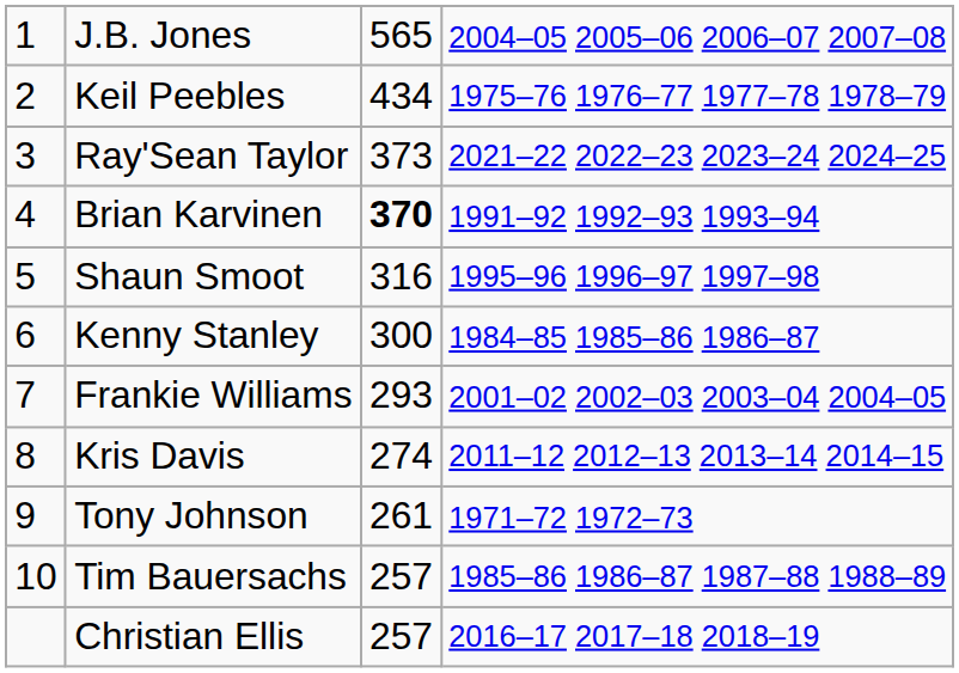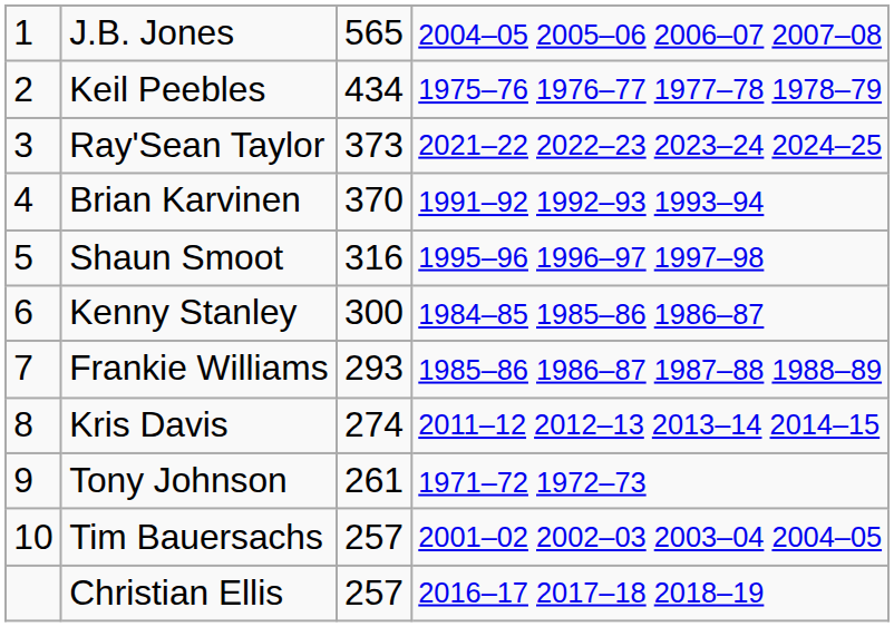 <table class="wikitable">
 <tr>
 </tr>
 <tr>
 <td>1</td>
 <td>J.B. Jones</td>
 <td>565</td>
 <td style="font-size:80%;"><a href='#'>2004–05</a> <a href='#'>2005–06</a> <a href='#'>2006–07</a> <a href='#'>2007–08</a></td>
 </tr>
 <tr>
 <td>2</td>
 <td>Keil Peebles</td>
 <td>434</td>
 <td style="font-size:80%;"><a href='#'>1975–76</a> <a href='#'>1976–77</a> <a href='#'>1977–78</a> <a href='#'>1978–79</a></td>
 </tr>
 <tr>
 <td>3</td>
 <td>Ray'Sean Taylor</td>
 <td>373</td>
 <td style="font-size:80%;"><a href='#'>2021–22</a> <a href='#'>2022–23</a> <a href='#'>2023–24</a> <a href='#'>2024–25</a></td>
 </tr>
 <tr>
 <td>4</td>
 <td>Brian Karvinen</td>
-<td><strong>370</strong></td>
+<td>370</td>
 <td style="font-size:80%;"><a href='#'>1991–92</a> <a href='#'>1992–93</a> <a href='#'>1993–94</a></td>
 </tr>
 <tr>
 <td>5</td>
 <td>Shaun Smoot</td>
 <td>316</td>
 <td style="font-size:80%;"><a href='#'>1995–96</a> <a href='#'>1996–97</a> <a href='#'>1997–98</a></td>
 </tr>
 <tr>
 <td>6</td>
 <td>Kenny Stanley</td>
 <td>300</td>
 <td style="font-size:80%;"><a href='#'>1984–85</a> <a href='#'>1985–86</a> <a href='#'>1986–87</a></td>
 </tr>
 <tr>
 <td>7</td>
 <td>Frankie Williams</td>
 <td>293</td>
-<td style="font-size:80%;"><a href='#'>2001–02</a> <a href='#'>2002–03</a> <a href='#'>2003–04</a> <a href='#'>2004–05</a></td>
+<td style="font-size:80%;"><a href='#'>1985–86</a> <a href='#'>1986–87</a> <a href='#'>1987–88</a> <a href='#'>1988–89</a></td>
 </tr>
 <tr>
 <td>8</td>
 <td>Kris Davis</td>
 <td>274</td>
 <td style="font-size:80%;"><a href='#'>2011–12</a> <a href='#'>2012–13</a> <a href='#'>2013–14</a> <a href='#'>2014–15</a></td>
 </tr>
 <tr>
 <td>9</td>
 <td>Tony Johnson</td>
 <td>261</td>
 <td style="font-size:80%;"><a href='#'>1971–72</a> <a href='#'>1972–73</a></td>
 </tr>
 <tr>
 <td>10</td>
 <td>Tim Bauersachs</td>
 <td>257</td>
-<td style="font-size:80%;"><a href='#'>1985–86</a> <a href='#'>1986–87</a> <a href='#'>1987–88</a> <a href='#'>1988–89</a></td>
+<td style="font-size:80%;"><a href='#'>2001–02</a> <a href='#'>2002–03</a> <a href='#'>2003–04</a> <a href='#'>2004–05</a></td>
 </tr>
 <tr>
 <td></td>
 <td>Christian Ellis</td>
 <td>257</td>
 <td style="font-size:80%;"><a href='#'>2016–17</a> <a href='#'>2017–18</a> <a href='#'>2018–19</a></td>
 </tr>
 </table>
